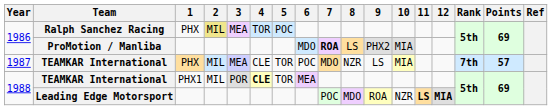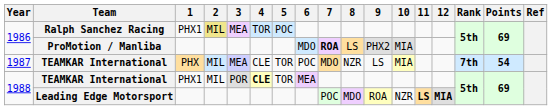 <table class="wikitable" style="text-align:center; font-size:90%">
 <tr>
 <th>Year</th>
 <th>Team</th>
 <th>1</th>
 <th>2</th>
 <th>3</th>
 <th>4</th>
 <th>5</th>
 <th>6</th>
 <th>7</th>
 <th>8</th>
 <th>9</th>
 <th>10</th>
 <th>11</th>
 <th>12</th>
 <th>Rank</th>
 <th>Points</th>
 <th>Ref</th>
 </tr>
 <tr>
 <td rowspan=2><a href='#'>1986</a></td>
 <th>Ralph Sanchez Racing</th>
-<td>PHX</td>
+<td>PHX1</td>
 <td style="background: khaki;">MIL</td>
 <td style="background:#EFCFFF;">MEA<br></td>
 <td style="background:#CFEAFF;">TOR<br></td>
 <td style="background:#CFEAFF;">POC<br></td>
 <td></td>
 <td></td>
 <td></td>
 <td></td>
 <td></td>
 <td></td>
 <td></td>
 <td rowspan=2 style="background:#DFFFDF;"><strong>5th</strong></td>
 <td rowspan=2 style="background:#DFFFDF;"><strong>69</strong></td>
 <th rowspan=2></th>
 </tr>
 <tr>
 <th>ProMotion / Manliba</th>
 <td></td>
 <td></td>
 <td></td>
 <td></td>
 <td></td>
 <td style="background:#CFEAFF;">MDO<br></td>
 <td style="background:#EFCFFF;"><strong>ROA</strong><br></td>
 <td style="background:#FFDF9F;">LS<br></td>
 <td style="background:#DFDFDF;">PHX2<br></td>
 <td style="background:#DFDFDF;">MIA<br></td>
 <td></td>
 <td></td>
 </tr>
 <tr>
 <td><a href='#'>1987</a></td>
 <th>TEAMKAR International</th>
 <td style="background:#FFDF9F;">PHX<br></td>
 <td style="background:#CFEAFF;">MIL<br></td>
 <td style="background:#CFCFFF;">MEA<br></td>
 <td>CLE</td>
 <td>TOR</td>
 <td>POC</td>
 <td style="background:#FFDF9F;">MDO<br></td>
 <td>NZR</td>
 <td>LS</td>
 <td style="background:#FFFFBF;">MIA<br></td>
 <td></td>
 <td></td>
 <td style="background:#CFEAFF;"><strong>7th</strong></td>
-<td style="background:#CFEAFF;"><strong>57</strong></td>
+<td style="background:#CFEAFF;"><strong>54</strong></td>
 <th></th>
 </tr>
 <tr>
 <td rowspan=2><a href='#'>1988</a></td>
 <th>TEAMKAR International</th>
 <td>PHX1</td>
 <td>MIL</td>
 <td style="background:#DFDFDF;">POR<br></td>
 <td style="background:#FFFFBF;"><strong>CLE</strong><br></td>
 <td>TOR</td>
 <td style="background:#EFCFFF;">MEA<br></td>
 <td></td>
 <td></td>
 <td></td>
 <td></td>
 <td></td>
 <td></td>
 <td rowspan=2 style="background:#DFFFDF;"><strong>5th</strong></td>
 <td rowspan=2 style="background:#DFFFDF;"><strong>69</strong></td>
 <th rowspan=2></th>
 </tr>
 <tr>
 <th>Leading Edge Motorsport</th>
 <td></td>
 <td></td>
 <td></td>
 <td></td>
 <td></td>
 <td></td>
 <td style="background:#DFFFDF;">POC<br></td>
 <td style="background:#EFCFFF;">MDO<br></td>
 <td style="background:#FFFFBF;">ROA<br></td>
 <td>NZR</td>
 <td style="background:#FFDF9F;"><strong>LS</strong><br></td>
 <td style="background:#DFDFDF;"><strong>MIA</strong><br></td>
 </tr>
 </table>
